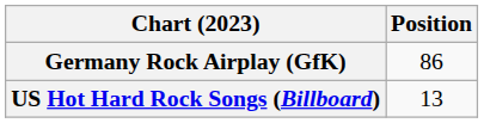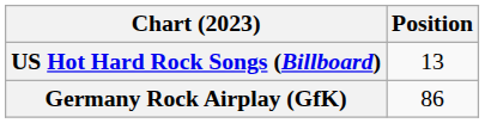 <table class="wikitable sortable plainrowheaders" style="text-align:center">
 <tr>
 <th scope="col">Chart (2023)</th>
 <th scope="col">Position</th>
 </tr>
 <tr>
+<th scope="row">US <a href='#'>Hot Hard Rock Songs</a> (<em><a href='#'>Billboard</a></em>)</th>
+<td>13</td>
+</tr>
+<tr>
 <th scope="row">Germany Rock Airplay (GfK)</th>
 <td>86</td>
 </tr>
-<tr>
-<th scope="row">US <a href='#'>Hot Hard Rock Songs</a> (<em><a href='#'>Billboard</a></em>)</th>
-<td>13</td>
-</tr>
 </table>
